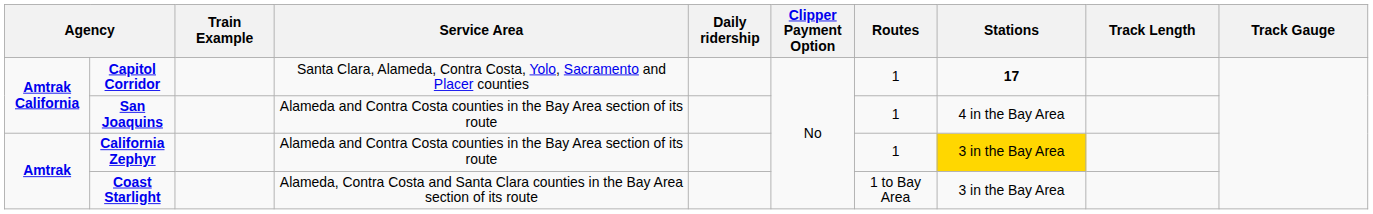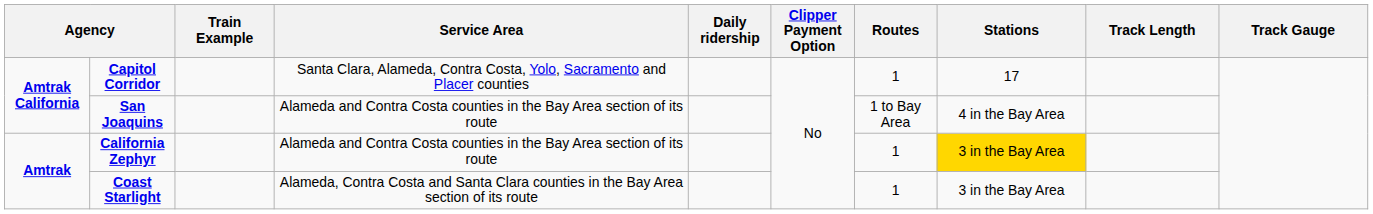 <table class="wikitable" style="text-align:center" style="font-size: 90%;" |>
 <tr>
 <th colspan="2" style="width:10%;">Agency</th>
 <th style="width:6%;">Train Example</th>
 <th style="width:25%;">Service Area</th>
 <th style="width:5%;">Daily ridership</th>
 <th style="width:5%;"><a href='#'>Clipper</a> Payment Option</th>
 <th style="width:5%;">Routes</th>
 <th style="width:9%;">Stations</th>
 <th style="width:8%;">Track Length</th>
 <th style="width:9%;">Track Gauge</th>
 </tr>
 <tr>
 <td rowspan="2"><strong><a href='#'>Amtrak California</a></strong></td>
 <td><strong><a href='#'>Capitol Corridor</a></strong></td>
 <td></td>
 <td>Santa Clara, Alameda, Contra Costa, <a href='#'>Yolo</a>, <a href='#'>Sacramento</a> and <a href='#'>Placer</a> counties</td>
 <td></td>
 <td rowspan="4">No</td>
 <td>1</td>
-<td><strong>17</strong></td>
+<td>17</td>
 <td></td>
 <td rowspan="4"></td>
 </tr>
 <tr>
 <td><strong><a href='#'>San Joaquins</a></strong></td>
 <td></td>
 <td>Alameda and Contra Costa counties in the Bay Area section of its route</td>
 <td></td>
-<td>1</td>
+<td>1 to Bay Area<br></td>
 <td>4 in the Bay Area<br></td>
 <td></td>
 </tr>
 <tr>
 <td rowspan="2"><strong><a href='#'>Amtrak</a></strong></td>
 <td><strong><a href='#'>California Zephyr</a></strong></td>
 <td></td>
 <td>Alameda and Contra Costa counties in the Bay Area section of its route</td>
 <td></td>
 <td>1</td>
 <td style="background: gold;">3 in the Bay Area<br></td>
 <td></td>
 </tr>
 <tr>
 <td><strong><a href='#'>Coast Starlight</a></strong></td>
 <td></td>
 <td>Alameda, Contra Costa and Santa Clara counties in the Bay Area section of its route</td>
 <td></td>
-<td>1 to Bay Area<br></td>
+<td>1</td>
 <td>3 in the Bay Area<br></td>
 <td></td>
 </tr>
 </table>
